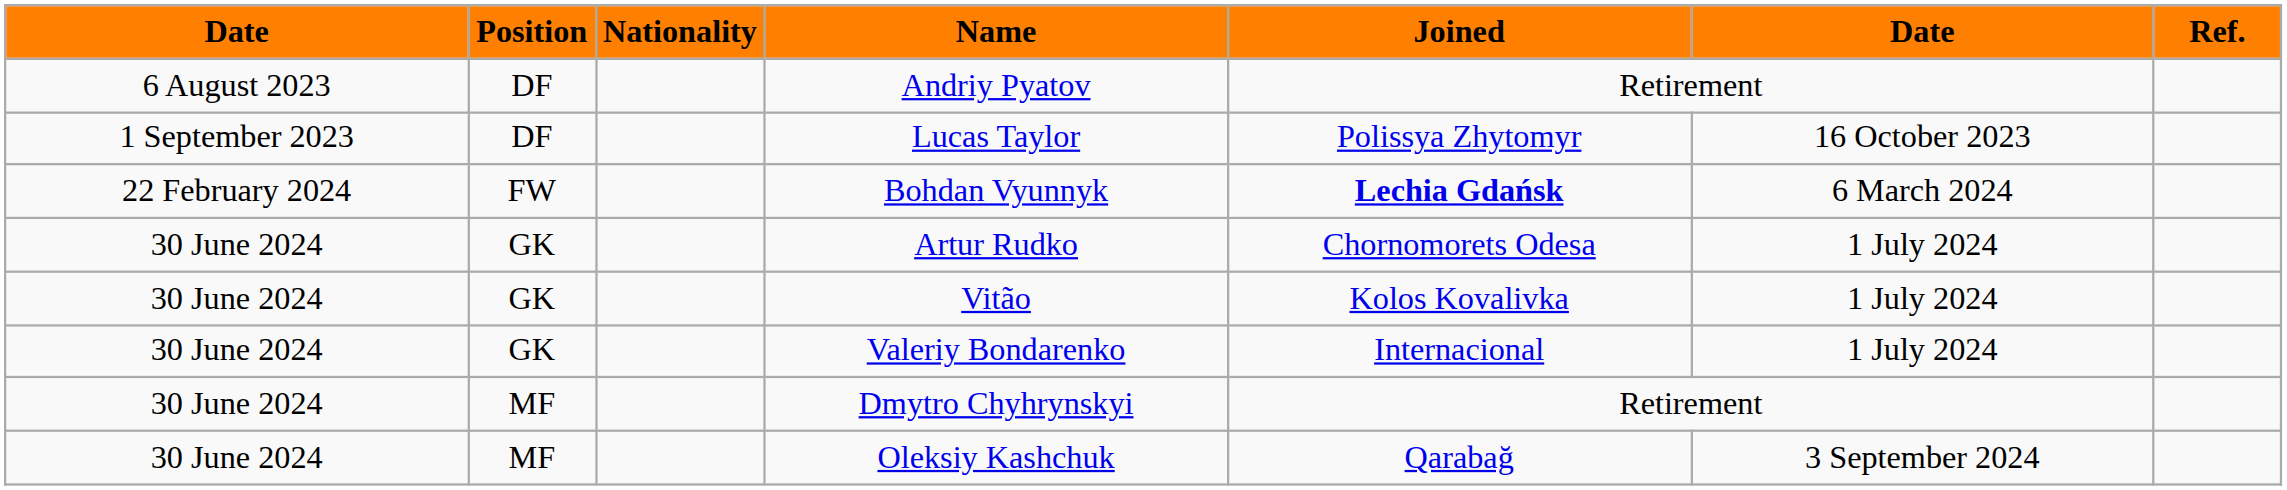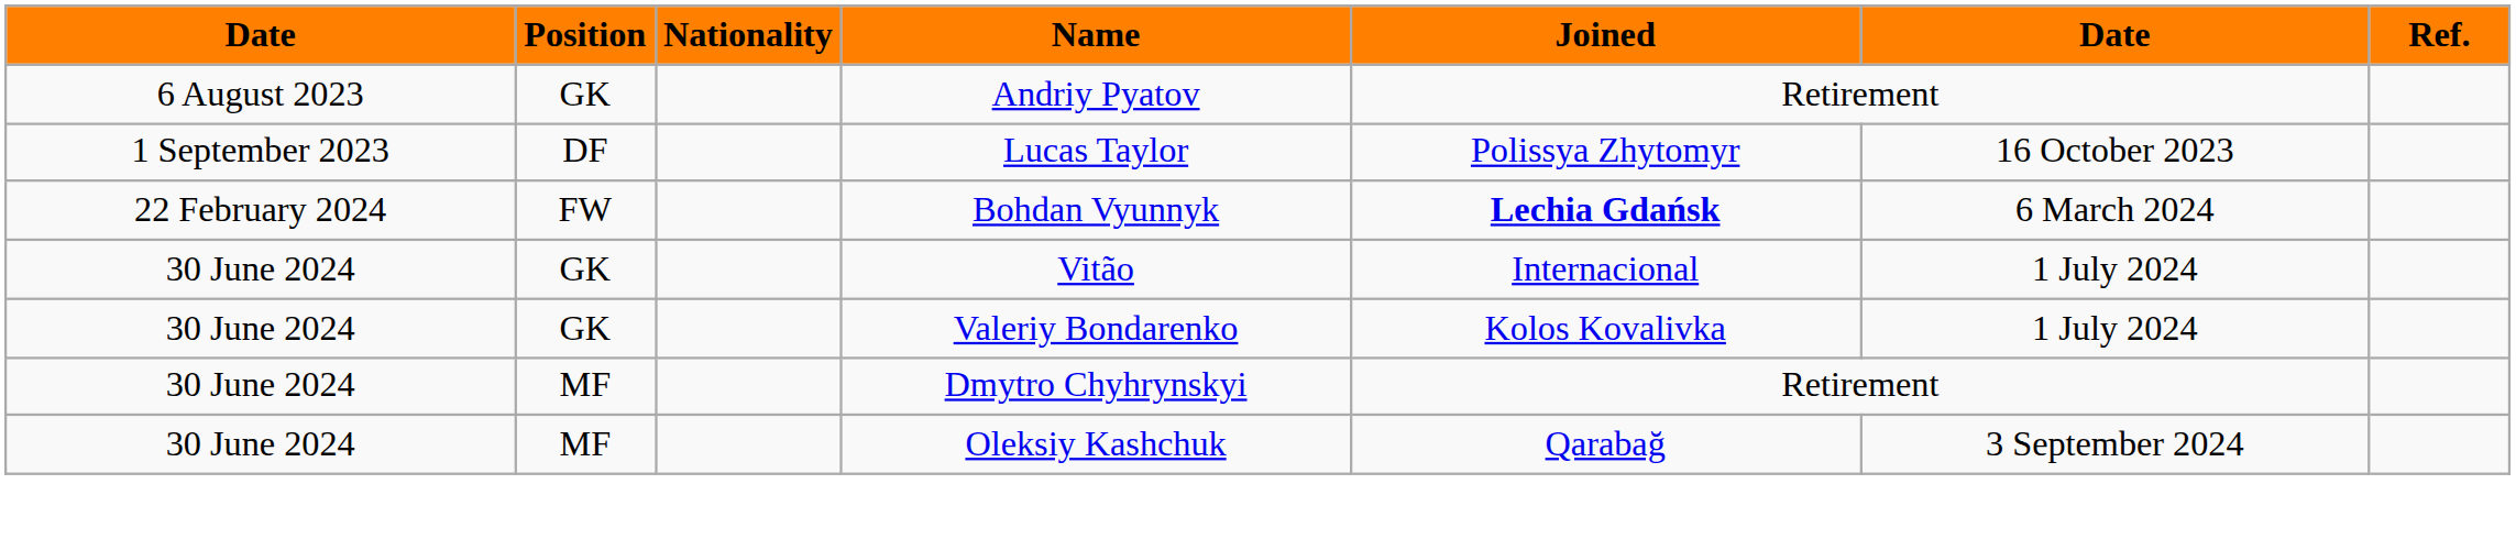 <table class="wikitable"  style="text-align:center; font-size:90%; ">
 <tr>
 <th style="background:#FF8000; color:black; width:200px;">Date</th>
 <th style="background:#FF8000; color:black; width:50px;">Position</th>
 <th style="background:#FF8000; color:black; width:50px;">Nationality</th>
 <th style="background:#FF8000; color:black; width:200px;">Name</th>
 <th style="background:#FF8000; color:black; width:200px;">Joined</th>
 <th style="background:#FF8000; color:black; width:200px;">Date</th>
 <th style="background:#FF8000; color:black; width:50px;">Ref.</th>
 </tr>
 <tr>
 <td>6 August 2023</td>
-<td>DF</td>
+<td>GK</td>
 <td></td>
 <td><a href='#'>Andriy Pyatov</a></td>
 <td colspan="2">Retirement</td>
 <td></td>
 </tr>
 <tr>
 <td>1 September 2023</td>
 <td>DF</td>
 <td></td>
 <td><a href='#'>Lucas Taylor</a></td>
 <td><a href='#'>Polissya Zhytomyr</a></td>
 <td>16 October 2023</td>
 <td></td>
 </tr>
 <tr>
 <td>22 February 2024</td>
 <td>FW</td>
 <td></td>
 <td><a href='#'>Bohdan Vyunnyk</a></td>
 <td><strong><a href='#'>Lechia Gdańsk</a></strong></td>
 <td>6 March 2024</td>
 <td></td>
 </tr>
 <tr>
 <td>30 June 2024</td>
 <td>GK</td>
 <td></td>
-<td><a href='#'>Artur Rudko</a></td>
-<td><a href='#'>Chornomorets Odesa</a></td>
-<td>1 July 2024</td>
-<td></td>
-</tr>
-<tr>
-<td>30 June 2024</td>
-<td>GK</td>
-<td></td>
 <td><a href='#'>Vitão</a></td>
-<td><a href='#'>Kolos Kovalivka</a></td>
+<td><a href='#'>Internacional</a></td>
 <td>1 July 2024</td>
 <td></td>
 </tr>
 <tr>
 <td>30 June 2024</td>
 <td>GK</td>
 <td></td>
 <td><a href='#'>Valeriy Bondarenko</a></td>
-<td><a href='#'>Internacional</a></td>
+<td><a href='#'>Kolos Kovalivka</a></td>
 <td>1 July 2024</td>
 <td></td>
 </tr>
 <tr>
 <td>30 June 2024</td>
 <td>MF</td>
 <td></td>
 <td><a href='#'>Dmytro Chyhrynskyi</a></td>
 <td colspan="2">Retirement</td>
 <td></td>
 </tr>
 <tr>
 <td>30 June 2024</td>
 <td>MF</td>
 <td></td>
 <td><a href='#'>Oleksiy Kashchuk</a></td>
 <td><a href='#'>Qarabağ</a></td>
 <td>3 September 2024</td>
 <td></td>
 </tr>
 </table>
